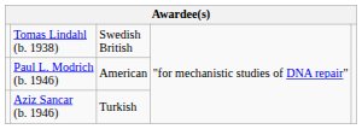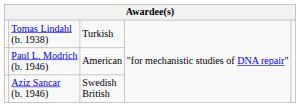 <table class="wikitable">
 <tr>
 <th colspan="5">Awardee(s)</th>
 </tr>
 <tr>
 <td></td>
 <td><a href='#'>Tomas Lindahl</a><br>(b. 1938)</td>
-<td> Swedish<br> British</td>
+<td> Turkish</td>
 <td rowspan="3">"for mechanistic studies of <a href='#'>DNA repair</a>"</td>
 <td rowspan="3"></td>
 </tr>
 <tr>
 <td></td>
 <td><a href='#'>Paul L. Modrich</a><br>(b. 1946)</td>
 <td> American</td>
 </tr>
 <tr>
 <td></td>
 <td><a href='#'>Aziz Sancar</a><br>(b. 1946)</td>
-<td> Turkish</td>
+<td> Swedish<br> British</td>
 </tr>
 </table>
